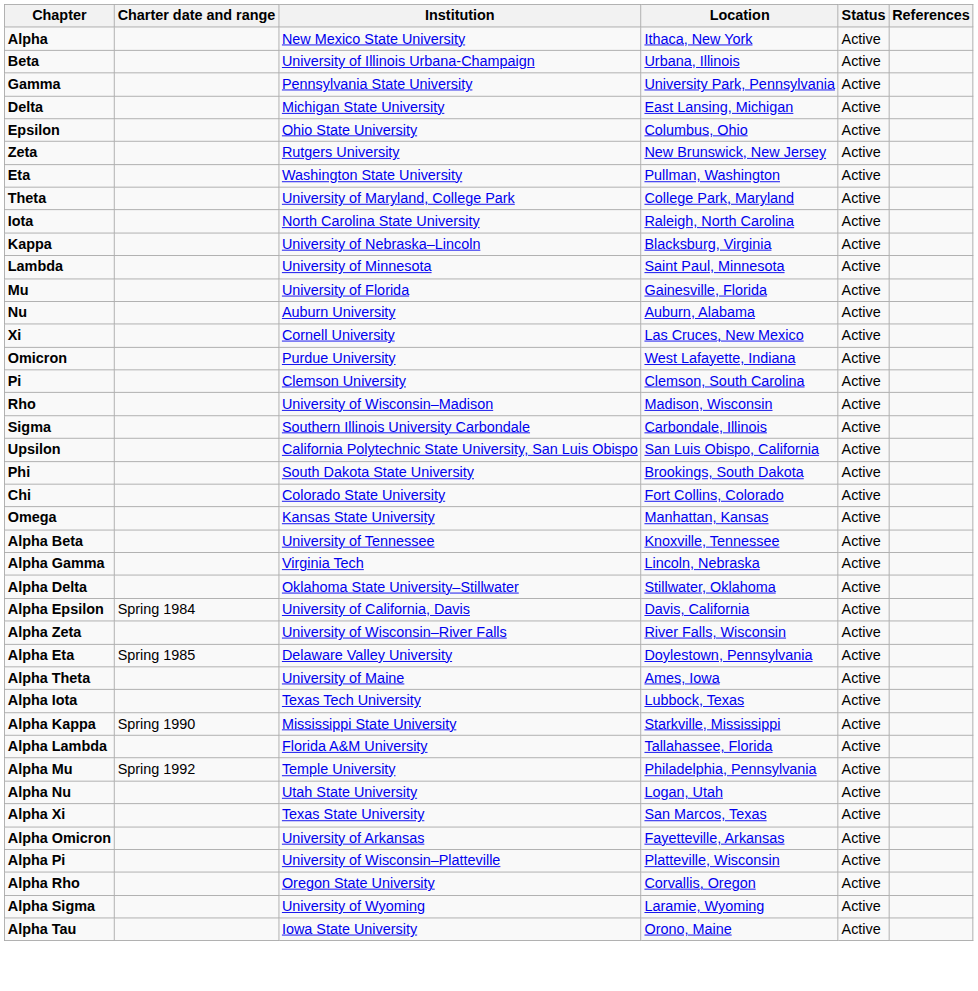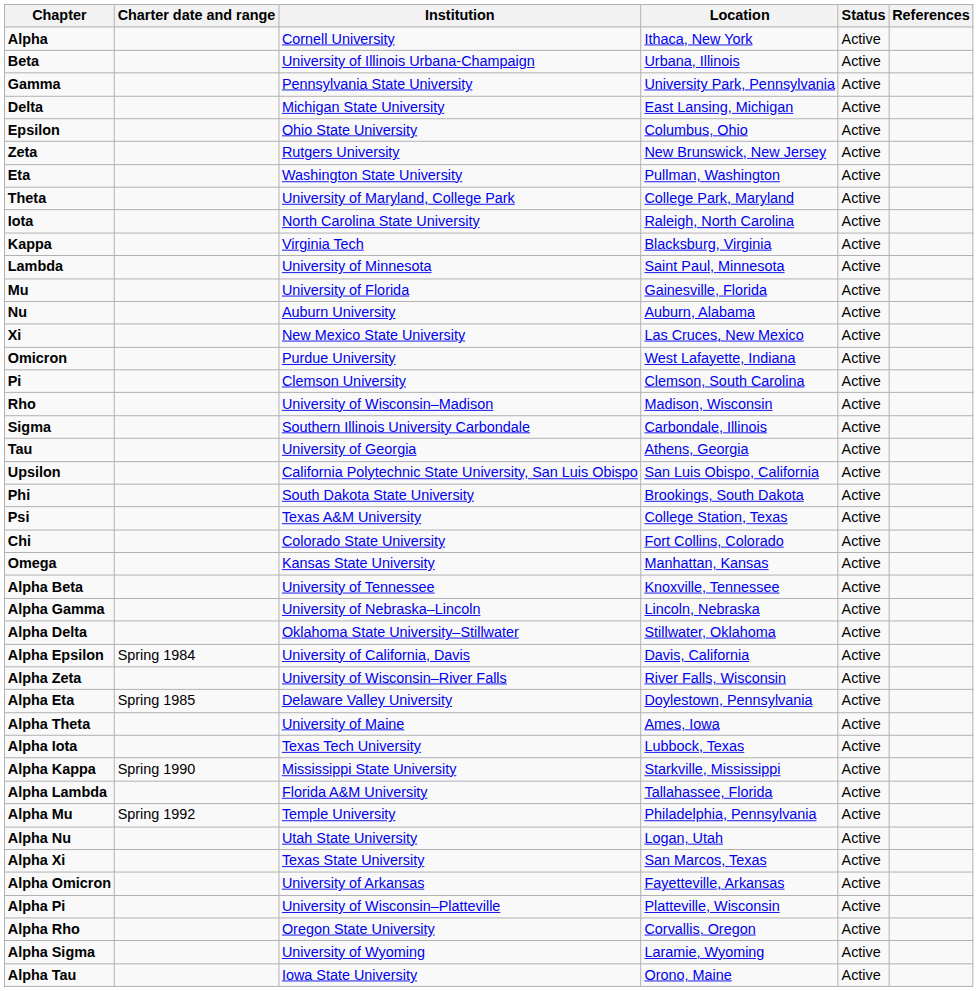 <table class="wikitable sortable">
 <tr>
 <th>Chapter</th>
 <th>Charter date and range</th>
 <th>Institution</th>
 <th>Location</th>
 <th>Status</th>
 <th>References</th>
 </tr>
 <tr>
 <td><strong>Alpha</strong></td>
 <td></td>
-<td><a href='#'>New Mexico State University</a></td>
+<td><a href='#'>Cornell University</a></td>
 <td><a href='#'>Ithaca, New York</a></td>
 <td>Active</td>
 <td></td>
 </tr>
 <tr>
 <td><strong>Beta</strong></td>
 <td></td>
 <td><a href='#'>University of Illinois Urbana-Champaign</a></td>
 <td><a href='#'>Urbana, Illinois</a></td>
 <td>Active</td>
 <td></td>
 </tr>
 <tr>
 <td><strong>Gamma</strong></td>
 <td></td>
 <td><a href='#'>Pennsylvania State University</a></td>
 <td><a href='#'>University Park, Pennsylvania</a></td>
 <td>Active</td>
 <td></td>
 </tr>
 <tr>
 <td><strong>Delta</strong></td>
 <td></td>
 <td><a href='#'>Michigan State University</a></td>
 <td><a href='#'>East Lansing, Michigan</a></td>
 <td>Active</td>
 <td></td>
 </tr>
 <tr>
 <td><strong>Epsilon</strong></td>
 <td></td>
 <td><a href='#'>Ohio State University</a></td>
 <td><a href='#'>Columbus, Ohio</a></td>
 <td>Active</td>
 <td></td>
 </tr>
 <tr>
 <td><strong>Zeta</strong></td>
 <td></td>
 <td><a href='#'>Rutgers University</a></td>
 <td><a href='#'>New Brunswick, New Jersey</a></td>
 <td>Active</td>
 <td></td>
 </tr>
 <tr>
 <td><strong>Eta</strong></td>
 <td></td>
 <td><a href='#'>Washington State University</a></td>
 <td><a href='#'>Pullman, Washington</a></td>
 <td>Active</td>
 <td></td>
 </tr>
 <tr>
 <td><strong>Theta</strong></td>
 <td></td>
 <td><a href='#'>University of Maryland, College Park</a></td>
 <td><a href='#'>College Park, Maryland</a></td>
 <td>Active</td>
 <td></td>
 </tr>
 <tr>
 <td><strong>Iota</strong></td>
 <td></td>
 <td><a href='#'>North Carolina State University</a></td>
 <td><a href='#'>Raleigh, North Carolina</a></td>
 <td>Active</td>
 <td></td>
 </tr>
 <tr>
 <td><strong>Kappa</strong></td>
 <td></td>
-<td><a href='#'>University of Nebraska–Lincoln</a></td>
+<td><a href='#'>Virginia Tech</a></td>
 <td><a href='#'>Blacksburg, Virginia</a></td>
 <td>Active</td>
 <td></td>
 </tr>
 <tr>
 <td><strong>Lambda</strong></td>
 <td></td>
 <td><a href='#'>University of Minnesota</a></td>
 <td><a href='#'>Saint Paul, Minnesota</a></td>
 <td>Active</td>
 <td></td>
 </tr>
 <tr>
 <td><strong>Mu</strong></td>
 <td></td>
 <td><a href='#'>University of Florida</a></td>
 <td><a href='#'>Gainesville, Florida</a></td>
 <td>Active</td>
 <td></td>
 </tr>
 <tr>
 <td><strong>Nu</strong></td>
 <td></td>
 <td><a href='#'>Auburn University</a></td>
 <td><a href='#'>Auburn, Alabama</a></td>
 <td>Active</td>
 <td></td>
 </tr>
 <tr>
 <td><strong>Xi</strong></td>
 <td></td>
-<td><a href='#'>Cornell University</a></td>
+<td><a href='#'>New Mexico State University</a></td>
 <td><a href='#'>Las Cruces, New Mexico</a></td>
 <td>Active</td>
 <td></td>
 </tr>
 <tr>
 <td><strong>Omicron</strong></td>
 <td></td>
 <td><a href='#'>Purdue University</a></td>
 <td><a href='#'>West Lafayette, Indiana</a></td>
 <td>Active</td>
 <td></td>
 </tr>
 <tr>
 <td><strong>Pi</strong></td>
 <td></td>
 <td><a href='#'>Clemson University</a></td>
 <td><a href='#'>Clemson, South Carolina</a></td>
 <td>Active</td>
 <td></td>
 </tr>
 <tr>
 <td><strong>Rho</strong></td>
 <td></td>
 <td><a href='#'>University of Wisconsin–Madison</a></td>
 <td><a href='#'>Madison, Wisconsin</a></td>
 <td>Active</td>
 <td></td>
 </tr>
 <tr>
 <td><strong>Sigma</strong></td>
 <td></td>
 <td><a href='#'>Southern Illinois University Carbondale</a></td>
 <td><a href='#'>Carbondale, Illinois</a></td>
 <td>Active</td>
 <td></td>
 </tr>
 <tr>
+<td><strong>Tau</strong></td>
+<td></td>
+<td><a href='#'>University of Georgia</a></td>
+<td><a href='#'>Athens, Georgia</a></td>
+<td>Active</td>
+<td></td>
+</tr>
+<tr>
 <td><strong>Upsilon</strong></td>
 <td></td>
 <td><a href='#'>California Polytechnic State University, San Luis Obispo</a></td>
 <td><a href='#'>San Luis Obispo, California</a></td>
 <td>Active</td>
 <td></td>
 </tr>
 <tr>
 <td><strong>Phi</strong></td>
 <td></td>
 <td><a href='#'>South Dakota State University</a></td>
 <td><a href='#'>Brookings, South Dakota</a></td>
+<td>Active</td>
+<td></td>
+</tr>
+<tr>
+<td><strong>Psi</strong></td>
+<td></td>
+<td><a href='#'>Texas A&M University</a></td>
+<td><a href='#'>College Station, Texas</a></td>
 <td>Active</td>
 <td></td>
 </tr>
 <tr>
 <td><strong>Chi</strong></td>
 <td></td>
 <td><a href='#'>Colorado State University</a></td>
 <td><a href='#'>Fort Collins, Colorado</a></td>
 <td>Active</td>
 <td></td>
 </tr>
 <tr>
 <td><strong>Omega</strong></td>
 <td></td>
 <td><a href='#'>Kansas State University</a></td>
 <td><a href='#'>Manhattan, Kansas</a></td>
 <td>Active</td>
 <td></td>
 </tr>
 <tr>
 <td><strong>Alpha Beta</strong></td>
 <td></td>
 <td><a href='#'>University of Tennessee</a></td>
 <td><a href='#'>Knoxville, Tennessee</a></td>
 <td>Active</td>
 <td></td>
 </tr>
 <tr>
 <td><strong>Alpha Gamma</strong></td>
 <td></td>
-<td><a href='#'>Virginia Tech</a></td>
+<td><a href='#'>University of Nebraska–Lincoln</a></td>
 <td><a href='#'>Lincoln, Nebraska</a></td>
 <td>Active</td>
 <td></td>
 </tr>
 <tr>
 <td><strong>Alpha Delta</strong></td>
 <td></td>
 <td><a href='#'>Oklahoma State University–Stillwater</a></td>
 <td><a href='#'>Stillwater, Oklahoma</a></td>
 <td>Active</td>
 <td></td>
 </tr>
 <tr>
 <td><strong>Alpha Epsilon</strong></td>
 <td>Spring 1984</td>
 <td><a href='#'>University of California, Davis</a></td>
 <td><a href='#'>Davis, California</a></td>
 <td>Active</td>
 <td></td>
 </tr>
 <tr>
 <td><strong>Alpha Zeta</strong></td>
 <td></td>
 <td><a href='#'>University of Wisconsin–River Falls</a></td>
 <td><a href='#'>River Falls, Wisconsin</a></td>
 <td>Active</td>
 <td></td>
 </tr>
 <tr>
 <td><strong>Alpha Eta</strong></td>
 <td>Spring 1985</td>
 <td><a href='#'>Delaware Valley University</a></td>
 <td><a href='#'>Doylestown, Pennsylvania</a></td>
 <td>Active</td>
 <td></td>
 </tr>
 <tr>
 <td><strong>Alpha Theta</strong></td>
 <td></td>
 <td><a href='#'>University of Maine</a></td>
 <td><a href='#'>Ames, Iowa</a></td>
 <td>Active</td>
 <td></td>
 </tr>
 <tr>
 <td><strong>Alpha Iota</strong></td>
 <td></td>
 <td><a href='#'>Texas Tech University</a></td>
 <td><a href='#'>Lubbock, Texas</a></td>
 <td>Active</td>
 <td></td>
 </tr>
 <tr>
 <td><strong>Alpha Kappa</strong></td>
 <td>Spring 1990</td>
 <td><a href='#'>Mississippi State University</a></td>
 <td><a href='#'>Starkville, Mississippi</a></td>
 <td>Active</td>
 <td></td>
 </tr>
 <tr>
 <td><strong>Alpha Lambda</strong></td>
 <td></td>
 <td><a href='#'>Florida A&M University</a></td>
 <td><a href='#'>Tallahassee, Florida</a></td>
 <td>Active</td>
 <td></td>
 </tr>
 <tr>
 <td><strong>Alpha Mu</strong></td>
 <td>Spring 1992</td>
 <td><a href='#'>Temple University</a></td>
 <td><a href='#'>Philadelphia, Pennsylvania</a></td>
 <td>Active</td>
 <td></td>
 </tr>
 <tr>
 <td><strong>Alpha Nu</strong></td>
 <td></td>
 <td><a href='#'>Utah State University</a></td>
 <td><a href='#'>Logan, Utah</a></td>
 <td>Active</td>
 <td></td>
 </tr>
 <tr>
 <td><strong>Alpha Xi</strong></td>
 <td></td>
 <td><a href='#'>Texas State University</a></td>
 <td><a href='#'>San Marcos, Texas</a></td>
 <td>Active</td>
 <td></td>
 </tr>
 <tr>
 <td><strong>Alpha Omicron</strong></td>
 <td></td>
 <td><a href='#'>University of Arkansas</a></td>
 <td><a href='#'>Fayetteville, Arkansas</a></td>
 <td>Active</td>
 <td></td>
 </tr>
 <tr>
 <td><strong>Alpha Pi</strong></td>
 <td></td>
 <td><a href='#'>University of Wisconsin–Platteville</a></td>
 <td><a href='#'>Platteville, Wisconsin</a></td>
 <td>Active</td>
 <td></td>
 </tr>
 <tr>
 <td><strong>Alpha Rho</strong></td>
 <td></td>
 <td><a href='#'>Oregon State University</a></td>
 <td><a href='#'>Corvallis, Oregon</a></td>
 <td>Active</td>
 <td></td>
 </tr>
 <tr>
 <td><strong>Alpha Sigma</strong></td>
 <td></td>
 <td><a href='#'>University of Wyoming</a></td>
 <td><a href='#'>Laramie, Wyoming</a></td>
 <td>Active</td>
 <td></td>
 </tr>
 <tr>
 <td><strong>Alpha Tau</strong></td>
 <td></td>
 <td><a href='#'>Iowa State University</a></td>
 <td><a href='#'>Orono, Maine</a></td>
 <td>Active</td>
 <td></td>
 </tr>
 </table>
